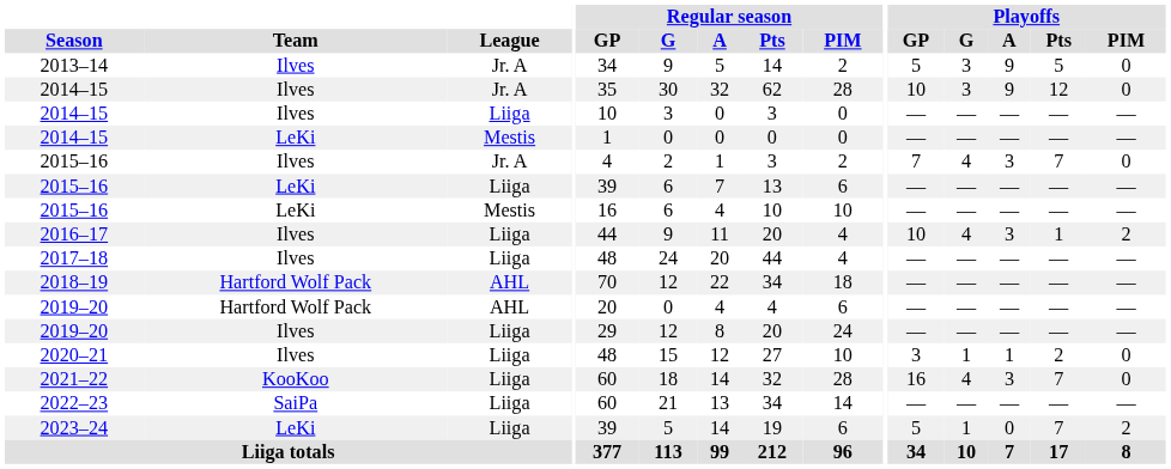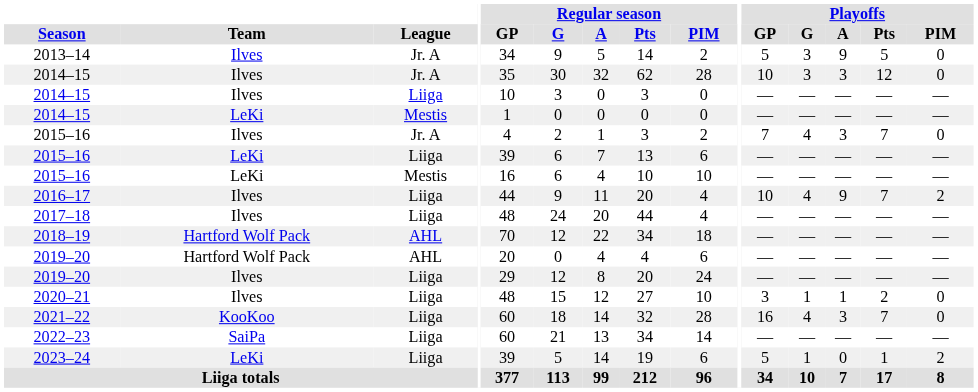 <table border="0" cellpadding="1" cellspacing="0" style="text-align:center; width:60em">
 <tr bgcolor="#e0e0e0">
 <th colspan="3" bgcolor="#ffffff"></th>
 <th rowspan="99" bgcolor="#ffffff"></th>
 <th colspan="5"><a href='#'>Regular season</a></th>
 <th rowspan="99" bgcolor="#ffffff"></th>
 <th colspan="5"><a href='#'>Playoffs</a></th>
 </tr>
 <tr bgcolor="#e0e0e0">
 <th><a href='#'>Season</a></th>
 <th>Team</th>
 <th>League</th>
 <th>GP</th>
 <th><a href='#'>G</a></th>
 <th><a href='#'>A</a></th>
 <th><a href='#'>Pts</a></th>
 <th><a href='#'>PIM</a></th>
 <th>GP</th>
 <th>G</th>
 <th>A</th>
 <th>Pts</th>
 <th>PIM</th>
 </tr>
 <tr>
 <td>2013–14</td>
 <td><a href='#'>Ilves</a></td>
 <td>Jr. A</td>
 <td>34</td>
 <td>9</td>
 <td>5</td>
 <td>14</td>
 <td>2</td>
 <td>5</td>
 <td>3</td>
 <td>9</td>
 <td>5</td>
 <td>0</td>
 </tr>
 <tr bgcolor="#f0f0f0">
 <td>2014–15</td>
 <td>Ilves</td>
 <td>Jr. A</td>
 <td>35</td>
 <td>30</td>
 <td>32</td>
 <td>62</td>
 <td>28</td>
 <td>10</td>
 <td>3</td>
-<td>9</td>
+<td>3</td>
 <td>12</td>
 <td>0</td>
 </tr>
 <tr>
 <td><a href='#'>2014–15</a></td>
 <td>Ilves</td>
 <td><a href='#'>Liiga</a></td>
 <td>10</td>
 <td>3</td>
 <td>0</td>
 <td>3</td>
 <td>0</td>
 <td>—</td>
 <td>—</td>
 <td>—</td>
 <td>—</td>
 <td>—</td>
 </tr>
 <tr bgcolor="#f0f0f0">
 <td><a href='#'>2014–15</a></td>
 <td><a href='#'>LeKi</a></td>
 <td><a href='#'>Mestis</a></td>
 <td>1</td>
 <td>0</td>
 <td>0</td>
 <td>0</td>
 <td>0</td>
 <td>—</td>
 <td>—</td>
 <td>—</td>
 <td>—</td>
 <td>—</td>
 </tr>
 <tr>
 <td>2015–16</td>
 <td>Ilves</td>
 <td>Jr. A</td>
 <td>4</td>
 <td>2</td>
 <td>1</td>
 <td>3</td>
 <td>2</td>
 <td>7</td>
 <td>4</td>
 <td>3</td>
 <td>7</td>
 <td>0</td>
 </tr>
 <tr bgcolor="#f0f0f0">
 <td><a href='#'>2015–16</a></td>
 <td><a href='#'>LeKi</a></td>
 <td>Liiga</td>
 <td>39</td>
 <td>6</td>
 <td>7</td>
 <td>13</td>
 <td>6</td>
 <td>—</td>
 <td>—</td>
 <td>—</td>
 <td>—</td>
 <td>—</td>
 </tr>
 <tr>
 <td><a href='#'>2015–16</a></td>
 <td>LeKi</td>
 <td>Mestis</td>
 <td>16</td>
 <td>6</td>
 <td>4</td>
 <td>10</td>
 <td>10</td>
 <td>—</td>
 <td>—</td>
 <td>—</td>
 <td>—</td>
 <td>—</td>
 </tr>
 <tr bgcolor="#f0f0f0">
 <td><a href='#'>2016–17</a></td>
 <td>Ilves</td>
 <td>Liiga</td>
 <td>44</td>
 <td>9</td>
 <td>11</td>
 <td>20</td>
 <td>4</td>
 <td>10</td>
 <td>4</td>
-<td>3</td>
-<td>1</td>
+<td>9</td>
+<td>7</td>
 <td>2</td>
 </tr>
 <tr>
 <td><a href='#'>2017–18</a></td>
 <td>Ilves</td>
 <td>Liiga</td>
 <td>48</td>
 <td>24</td>
 <td>20</td>
 <td>44</td>
 <td>4</td>
 <td>—</td>
 <td>—</td>
 <td>—</td>
 <td>—</td>
 <td>—</td>
 </tr>
 <tr bgcolor="#f0f0f0">
 <td><a href='#'>2018–19</a></td>
 <td><a href='#'>Hartford Wolf Pack</a></td>
 <td><a href='#'>AHL</a></td>
 <td>70</td>
 <td>12</td>
 <td>22</td>
 <td>34</td>
 <td>18</td>
 <td>—</td>
 <td>—</td>
 <td>—</td>
 <td>—</td>
 <td>—</td>
 </tr>
 <tr>
 <td><a href='#'>2019–20</a></td>
 <td>Hartford Wolf Pack</td>
 <td>AHL</td>
 <td>20</td>
 <td>0</td>
 <td>4</td>
 <td>4</td>
 <td>6</td>
 <td>—</td>
 <td>—</td>
 <td>—</td>
 <td>—</td>
 <td>—</td>
 </tr>
 <tr bgcolor="#f0f0f0">
 <td><a href='#'>2019–20</a></td>
 <td>Ilves</td>
 <td>Liiga</td>
 <td>29</td>
 <td>12</td>
 <td>8</td>
 <td>20</td>
 <td>24</td>
 <td>—</td>
 <td>—</td>
 <td>—</td>
 <td>—</td>
 <td>—</td>
 </tr>
 <tr>
 <td><a href='#'>2020–21</a></td>
 <td>Ilves</td>
 <td>Liiga</td>
 <td>48</td>
 <td>15</td>
 <td>12</td>
 <td>27</td>
 <td>10</td>
 <td>3</td>
 <td>1</td>
 <td>1</td>
 <td>2</td>
 <td>0</td>
 </tr>
 <tr bgcolor="#f0f0f0">
 <td><a href='#'>2021–22</a></td>
 <td><a href='#'>KooKoo</a></td>
 <td>Liiga</td>
 <td>60</td>
 <td>18</td>
 <td>14</td>
 <td>32</td>
 <td>28</td>
 <td>16</td>
 <td>4</td>
 <td>3</td>
 <td>7</td>
 <td>0</td>
 </tr>
 <tr>
 <td><a href='#'>2022–23</a></td>
 <td><a href='#'>SaiPa</a></td>
 <td>Liiga</td>
 <td>60</td>
 <td>21</td>
 <td>13</td>
 <td>34</td>
 <td>14</td>
 <td>—</td>
 <td>—</td>
 <td>—</td>
 <td>—</td>
 <td>—</td>
 </tr>
 <tr bgcolor="#f0f0f0">
 <td><a href='#'>2023–24</a></td>
 <td><a href='#'>LeKi</a></td>
 <td>Liiga</td>
 <td>39</td>
 <td>5</td>
 <td>14</td>
 <td>19</td>
 <td>6</td>
 <td>5</td>
 <td>1</td>
 <td>0</td>
-<td>7</td>
+<td>1</td>
 <td>2</td>
 </tr>
 <tr bgcolor="#e0e0e0">
 <th colspan="3">Liiga totals</th>
 <th>377</th>
 <th>113</th>
 <th>99</th>
 <th>212</th>
 <th>96</th>
 <th>34</th>
 <th>10</th>
 <th>7</th>
 <th>17</th>
 <th>8</th>
 </tr>
 </table>
